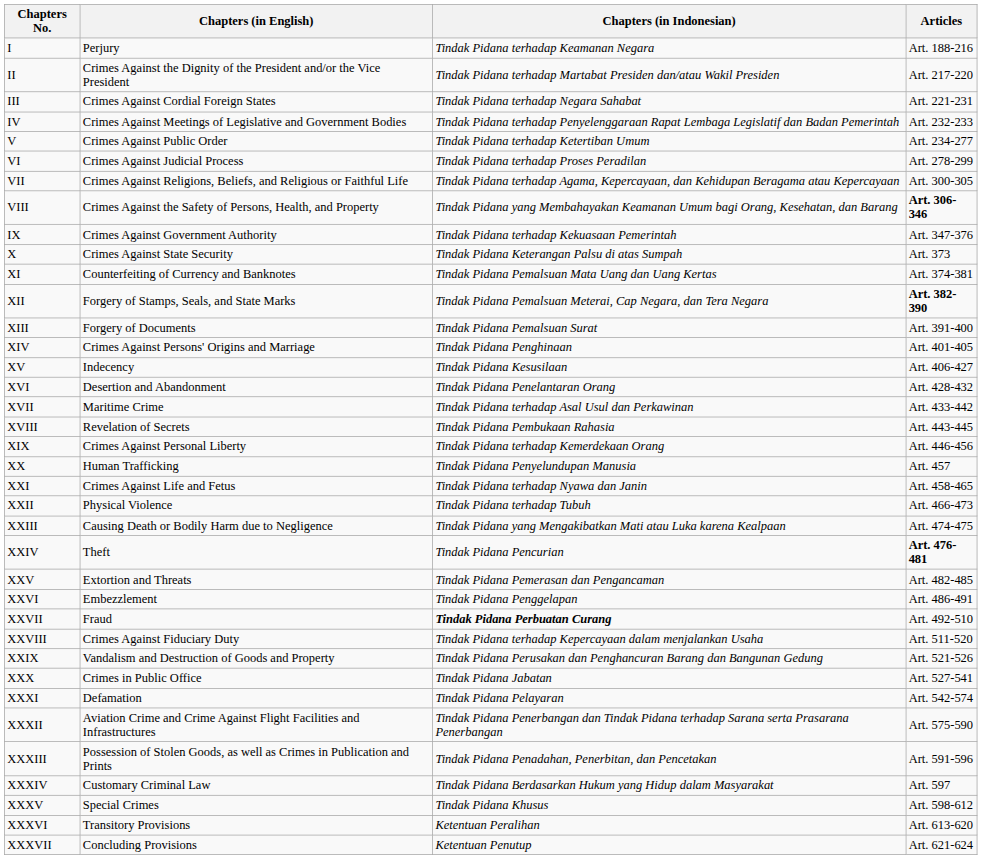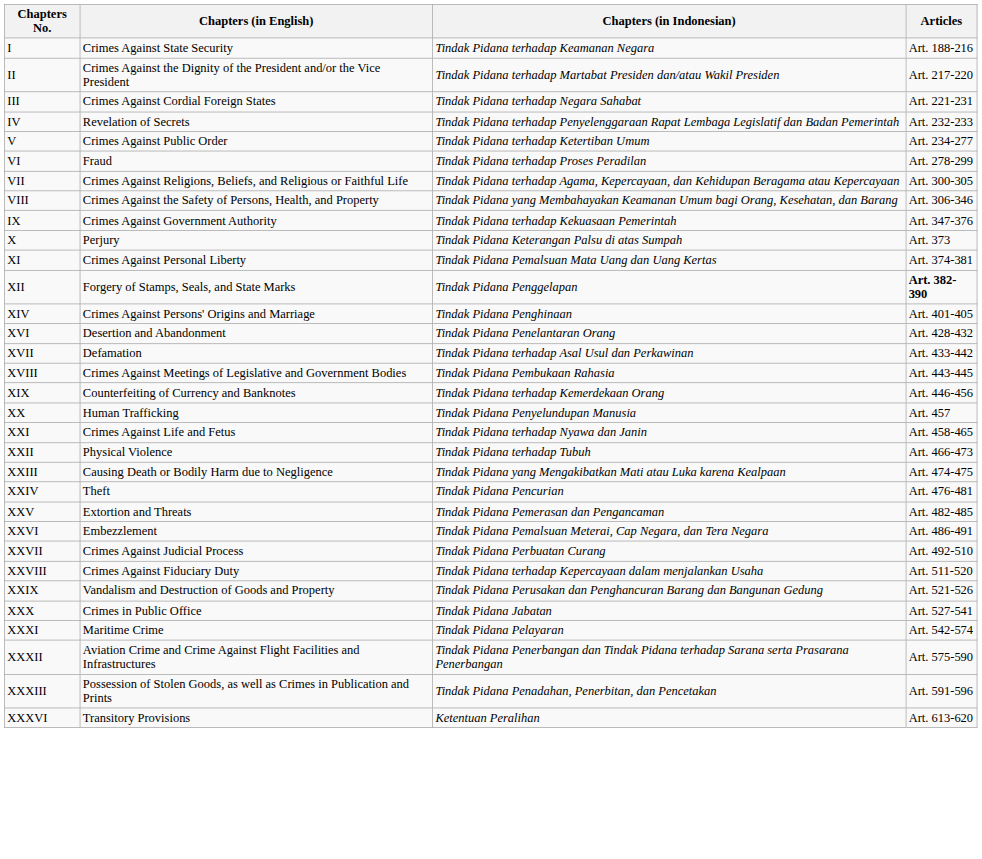 <table class="wikitable">
 <tr>
 <th>Chapters No.</th>
 <th>Chapters (in English)</th>
 <th>Chapters (in Indonesian)</th>
 <th>Articles</th>
 </tr>
 <tr>
 <td>I</td>
-<td>Perjury</td>
+<td>Crimes Against State Security</td>
 <td><em>Tindak Pidana terhadap Keamanan Negara</em></td>
 <td>Art. 188-216</td>
 </tr>
 <tr>
 <td>II</td>
 <td>Crimes Against the Dignity of the President and/or the Vice President</td>
 <td><em>Tindak Pidana terhadap Martabat Presiden dan/atau Wakil Presiden</em></td>
 <td>Art. 217-220</td>
 </tr>
 <tr>
 <td>III</td>
 <td>Crimes Against Cordial Foreign States</td>
 <td><em>Tindak Pidana terhadap Negara Sahabat</em></td>
 <td>Art. 221-231</td>
 </tr>
 <tr>
 <td>IV</td>
-<td>Crimes Against Meetings of Legislative and Government Bodies</td>
+<td>Revelation of Secrets</td>
 <td><em>Tindak Pidana terhadap Penyelenggaraan Rapat Lembaga Legislatif dan Badan Pemerintah</em></td>
 <td>Art. 232-233</td>
 </tr>
 <tr>
 <td>V</td>
 <td>Crimes Against Public Order</td>
 <td><em>Tindak Pidana terhadap Ketertiban Umum</em></td>
 <td>Art. 234-277</td>
 </tr>
 <tr>
 <td>VI</td>
-<td>Crimes Against Judicial Process</td>
+<td>Fraud</td>
 <td><em>Tindak Pidana terhadap Proses Peradilan</em></td>
 <td>Art. 278-299</td>
 </tr>
 <tr>
 <td>VII</td>
 <td>Crimes Against Religions, Beliefs, and Religious or Faithful Life</td>
 <td><em>Tindak Pidana terhadap Agama, Kepercayaan, dan Kehidupan Beragama atau Kepercayaan</em></td>
 <td>Art. 300-305</td>
 </tr>
 <tr>
 <td>VIII</td>
 <td>Crimes Against the Safety of Persons, Health, and Property</td>
 <td><em>Tindak Pidana yang Membahayakan Keamanan Umum bagi Orang, Kesehatan, dan Barang</em></td>
-<td><strong>Art. 306-346</strong></td>
+<td>Art. 306-346</td>
 </tr>
 <tr>
 <td>IX</td>
 <td>Crimes Against Government Authority</td>
 <td><em>Tindak Pidana terhadap Kekuasaan Pemerintah</em></td>
 <td>Art. 347-376</td>
 </tr>
 <tr>
 <td>X</td>
-<td>Crimes Against State Security</td>
+<td>Perjury</td>
 <td><em>Tindak Pidana Keterangan Palsu di atas Sumpah</em></td>
 <td>Art. 373</td>
 </tr>
 <tr>
 <td>XI</td>
-<td>Counterfeiting of Currency and Banknotes</td>
+<td>Crimes Against Personal Liberty</td>
 <td><em>Tindak Pidana Pemalsuan Mata Uang dan Uang Kertas</em></td>
 <td>Art. 374-381</td>
 </tr>
 <tr>
 <td>XII</td>
 <td>Forgery of Stamps, Seals, and State Marks</td>
-<td><em>Tindak Pidana Pemalsuan Meterai, Cap Negara, dan Tera Negara</em></td>
+<td><em>Tindak Pidana Penggelapan</em></td>
 <td><strong>Art. 382-390</strong></td>
-</tr>
-<tr>
-<td>XIII</td>
-<td>Forgery of Documents</td>
-<td><em>Tindak Pidana Pemalsuan Surat</em></td>
-<td>Art. 391-400</td>
 </tr>
 <tr>
 <td>XIV</td>
 <td>Crimes Against Persons' Origins and Marriage</td>
 <td><em>Tindak Pidana Penghinaan</em></td>
 <td>Art. 401-405</td>
-</tr>
-<tr>
-<td>XV</td>
-<td>Indecency</td>
-<td><em>Tindak Pidana Kesusilaan</em></td>
-<td>Art. 406-427</td>
 </tr>
 <tr>
 <td>XVI</td>
 <td>Desertion and Abandonment</td>
 <td><em>Tindak Pidana Penelantaran Orang</em></td>
 <td>Art. 428-432</td>
 </tr>
 <tr>
 <td>XVII</td>
-<td>Maritime Crime</td>
+<td>Defamation</td>
 <td><em>Tindak Pidana terhadap Asal Usul dan Perkawinan</em></td>
 <td>Art. 433-442</td>
 </tr>
 <tr>
 <td>XVIII</td>
-<td>Revelation of Secrets</td>
+<td>Crimes Against Meetings of Legislative and Government Bodies</td>
 <td><em>Tindak Pidana Pembukaan Rahasia</em></td>
 <td>Art. 443-445</td>
 </tr>
 <tr>
 <td>XIX</td>
-<td>Crimes Against Personal Liberty</td>
+<td>Counterfeiting of Currency and Banknotes</td>
 <td><em>Tindak Pidana terhadap Kemerdekaan Orang</em></td>
 <td>Art. 446-456</td>
 </tr>
 <tr>
 <td>XX</td>
 <td>Human Trafficking</td>
 <td><em>Tindak Pidana Penyelundupan Manusia</em></td>
 <td>Art. 457</td>
 </tr>
 <tr>
 <td>XXI</td>
 <td>Crimes Against Life and Fetus</td>
 <td><em>Tindak Pidana terhadap Nyawa dan Janin</em></td>
 <td>Art. 458-465</td>
 </tr>
 <tr>
 <td>XXII</td>
 <td>Physical Violence</td>
 <td><em>Tindak Pidana terhadap Tubuh</em></td>
 <td>Art. 466-473</td>
 </tr>
 <tr>
 <td>XXIII</td>
 <td>Causing Death or Bodily Harm due to Negligence</td>
 <td><em>Tindak Pidana yang Mengakibatkan Mati atau Luka karena Kealpaan</em></td>
 <td>Art. 474-475</td>
 </tr>
 <tr>
 <td>XXIV</td>
 <td>Theft</td>
 <td><em>Tindak Pidana Pencurian</em></td>
-<td><strong>Art. 476-481</strong></td>
+<td>Art. 476-481</td>
 </tr>
 <tr>
 <td>XXV</td>
 <td>Extortion and Threats</td>
 <td><em>Tindak Pidana Pemerasan dan Pengancaman</em></td>
 <td>Art. 482-485</td>
 </tr>
 <tr>
 <td>XXVI</td>
 <td>Embezzlement</td>
-<td><em>Tindak Pidana Penggelapan</em></td>
+<td><em>Tindak Pidana Pemalsuan Meterai, Cap Negara, dan Tera Negara</em></td>
 <td>Art. 486-491</td>
 </tr>
 <tr>
 <td>XXVII</td>
-<td>Fraud</td>
-<td><strong><em>Tindak Pidana Perbuatan Curang</em></strong></td>
+<td>Crimes Against Judicial Process</td>
+<td><em>Tindak Pidana Perbuatan Curang</em></td>
 <td>Art. 492-510</td>
 </tr>
 <tr>
 <td>XXVIII</td>
 <td>Crimes Against Fiduciary Duty</td>
 <td><em>Tindak Pidana terhadap Kepercayaan dalam menjalankan Usaha</em></td>
 <td>Art. 511-520</td>
 </tr>
 <tr>
 <td>XXIX</td>
 <td>Vandalism and Destruction of Goods and Property</td>
 <td><em>Tindak Pidana Perusakan dan Penghancuran Barang dan Bangunan Gedung</em></td>
 <td>Art. 521-526</td>
 </tr>
 <tr>
 <td>XXX</td>
 <td>Crimes in Public Office</td>
 <td><em>Tindak Pidana Jabatan</em></td>
 <td>Art. 527-541</td>
 </tr>
 <tr>
 <td>XXXI</td>
-<td>Defamation</td>
+<td>Maritime Crime</td>
 <td><em>Tindak Pidana Pelayaran</em></td>
 <td>Art. 542-574</td>
 </tr>
 <tr>
 <td>XXXII</td>
 <td>Aviation Crime and Crime Against Flight Facilities and Infrastructures</td>
 <td><em>Tindak Pidana Penerbangan dan Tindak Pidana terhadap Sarana serta Prasarana Penerbangan</em></td>
 <td>Art. 575-590</td>
 </tr>
 <tr>
 <td>XXXIII</td>
 <td>Possession of Stolen Goods, as well as Crimes in Publication and Prints</td>
 <td><em>Tindak Pidana Penadahan, Penerbitan, dan Pencetakan</em></td>
 <td>Art. 591-596</td>
 </tr>
 <tr>
-<td>XXXIV</td>
-<td>Customary Criminal Law</td>
-<td><em>Tindak Pidana Berdasarkan Hukum yang Hidup dalam Masyarakat</em></td>
-<td>Art. 597</td>
-</tr>
-<tr>
-<td>XXXV</td>
-<td>Special Crimes</td>
-<td><em>Tindak Pidana Khusus</em></td>
-<td>Art. 598-612</td>
-</tr>
-<tr>
 <td>XXXVI</td>
 <td>Transitory Provisions</td>
 <td><em>Ketentuan Peralihan</em></td>
 <td>Art. 613-620</td>
 </tr>
-<tr>
-<td>XXXVII</td>
-<td>Concluding Provisions</td>
-<td><em>Ketentuan Penutup</em></td>
-<td>Art. 621-624</td>
-</tr>
 </table>
